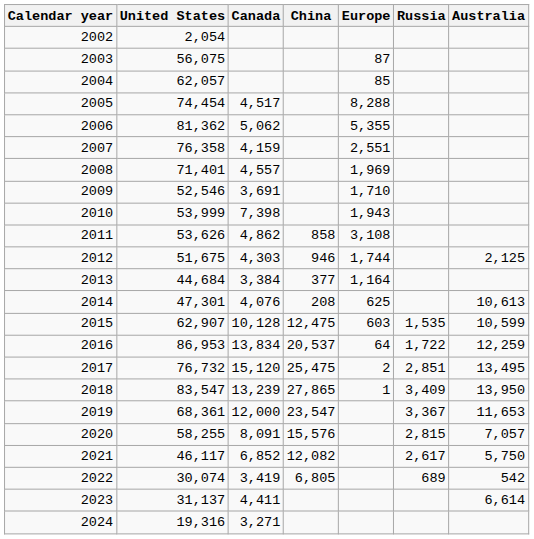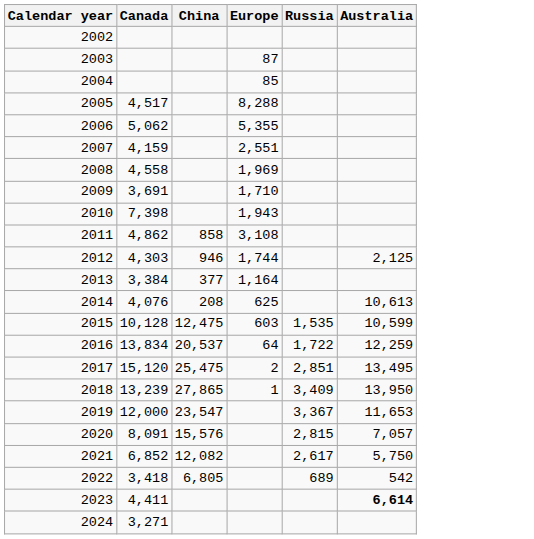 <table class=wikitable style="text-align: right;">
 <tr>
 <th>Calendar year</th>
-<th>United States</th>
 <th>Canada</th>
 <th>China</th>
 <th>Europe</th>
 <th>Russia</th>
 <th>Australia</th>
 </tr>
 <tr>
 <td>2002</td>
-<td>2,054</td>
 <td></td>
 <td></td>
 <td></td>
 <td></td>
 <td></td>
 </tr>
 <tr>
 <td>2003</td>
-<td>56,075</td>
 <td></td>
 <td></td>
 <td>87</td>
 <td></td>
 <td></td>
 </tr>
 <tr>
 <td>2004</td>
-<td>62,057</td>
 <td></td>
 <td></td>
 <td>85</td>
 <td></td>
 <td></td>
 </tr>
 <tr>
 <td>2005</td>
-<td>74,454</td>
 <td>4,517</td>
 <td></td>
 <td>8,288</td>
 <td></td>
 <td></td>
 </tr>
 <tr>
 <td>2006</td>
-<td>81,362</td>
 <td>5,062</td>
 <td></td>
 <td>5,355</td>
 <td></td>
 <td></td>
 </tr>
 <tr>
 <td>2007</td>
-<td>76,358</td>
 <td>4,159</td>
 <td></td>
 <td>2,551</td>
 <td></td>
 <td></td>
 </tr>
 <tr>
 <td>2008</td>
-<td>71,401</td>
-<td>4,557</td>
+<td>4,558</td>
 <td></td>
 <td>1,969</td>
 <td></td>
 <td></td>
 </tr>
 <tr>
 <td>2009</td>
-<td>52,546</td>
 <td>3,691</td>
 <td></td>
 <td>1,710</td>
 <td></td>
 <td></td>
 </tr>
 <tr>
 <td>2010</td>
-<td>53,999</td>
 <td>7,398</td>
 <td></td>
 <td>1,943</td>
 <td></td>
 <td></td>
 </tr>
 <tr>
 <td>2011</td>
-<td>53,626</td>
 <td>4,862</td>
 <td>858</td>
 <td>3,108</td>
 <td></td>
 <td></td>
 </tr>
 <tr>
 <td>2012</td>
-<td>51,675</td>
 <td>4,303</td>
 <td>946</td>
 <td>1,744</td>
 <td></td>
 <td>2,125</td>
 </tr>
 <tr>
 <td>2013</td>
-<td>44,684</td>
 <td>3,384</td>
 <td>377</td>
 <td>1,164</td>
 <td></td>
 <td></td>
 </tr>
 <tr>
 <td>2014</td>
-<td>47,301</td>
 <td>4,076</td>
 <td>208</td>
 <td>625</td>
 <td></td>
 <td>10,613</td>
 </tr>
 <tr>
 <td>2015</td>
-<td>62,907</td>
 <td>10,128</td>
 <td>12,475</td>
 <td>603</td>
 <td>1,535</td>
 <td>10,599</td>
 </tr>
 <tr>
 <td>2016</td>
-<td>86,953</td>
 <td>13,834</td>
 <td>20,537</td>
 <td>64</td>
 <td>1,722</td>
 <td>12,259</td>
 </tr>
 <tr>
 <td>2017</td>
-<td>76,732</td>
 <td>15,120</td>
 <td>25,475</td>
 <td>2</td>
 <td>2,851</td>
 <td>13,495</td>
 </tr>
 <tr>
 <td>2018</td>
-<td>83,547</td>
 <td>13,239</td>
 <td>27,865</td>
 <td>1</td>
 <td>3,409</td>
 <td>13,950</td>
 </tr>
 <tr>
 <td>2019</td>
-<td>68,361</td>
 <td>12,000</td>
 <td>23,547</td>
 <td></td>
 <td>3,367</td>
 <td>11,653</td>
 </tr>
 <tr>
 <td>2020</td>
-<td>58,255</td>
 <td>8,091</td>
 <td>15,576</td>
 <td></td>
 <td>2,815</td>
 <td>7,057</td>
 </tr>
 <tr>
 <td>2021</td>
-<td>46,117</td>
 <td>6,852</td>
 <td>12,082</td>
 <td></td>
 <td>2,617</td>
 <td>5,750</td>
 </tr>
 <tr>
 <td>2022</td>
-<td>30,074</td>
-<td>3,419</td>
+<td>3,418</td>
 <td>6,805</td>
 <td></td>
 <td>689</td>
 <td>542</td>
 </tr>
 <tr>
 <td>2023</td>
-<td>31,137</td>
 <td>4,411</td>
 <td></td>
 <td></td>
 <td></td>
-<td>6,614</td>
+<td><strong>6,614</strong></td>
 </tr>
 <tr>
 <td>2024</td>
-<td>19,316</td>
 <td>3,271</td>
 <td></td>
 <td></td>
 <td></td>
 <td></td>
 </tr>
 </table>
